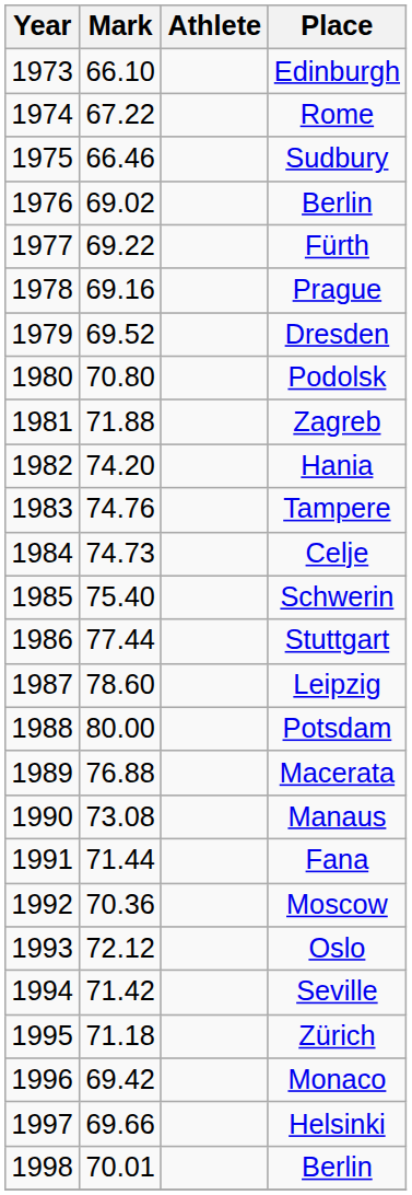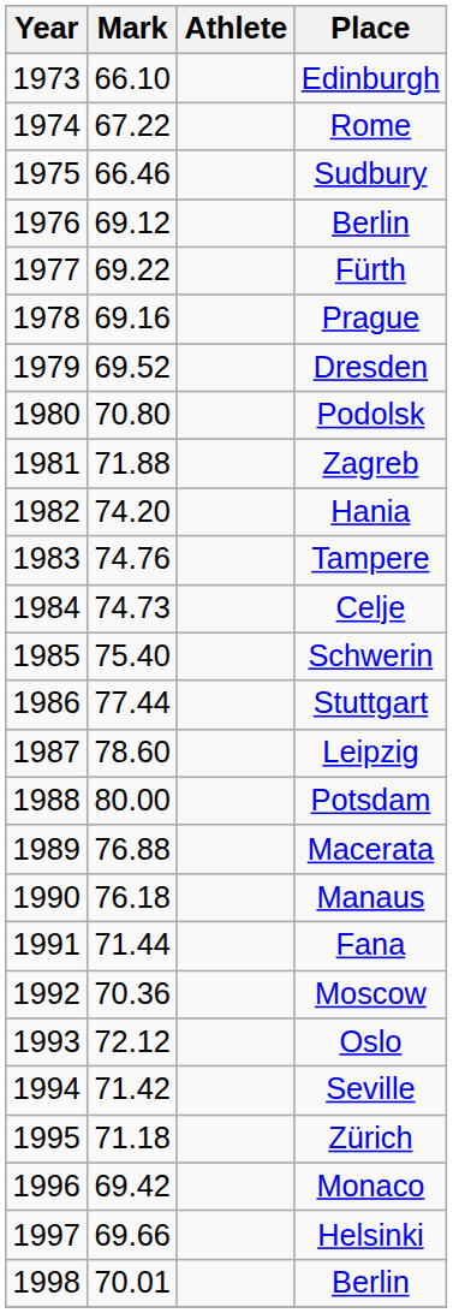 <table class="wikitable sortable" style="text-align:center;">
 <tr>
 <th>Year</th>
 <th>Mark</th>
 <th>Athlete</th>
 <th>Place</th>
 </tr>
 <tr>
 <td>1973</td>
 <td>66.10</td>
 <td align=left></td>
 <td><a href='#'>Edinburgh</a></td>
 </tr>
 <tr>
 <td>1974</td>
 <td>67.22</td>
 <td align=left></td>
 <td><a href='#'>Rome</a></td>
 </tr>
 <tr>
 <td>1975</td>
 <td>66.46</td>
 <td align=left></td>
 <td><a href='#'>Sudbury</a></td>
 </tr>
 <tr>
 <td>1976</td>
-<td>69.02</td>
+<td>69.12</td>
 <td align=left></td>
 <td><a href='#'>Berlin</a></td>
 </tr>
 <tr>
 <td>1977</td>
 <td>69.22</td>
 <td align=left></td>
 <td><a href='#'>Fürth</a></td>
 </tr>
 <tr>
 <td>1978</td>
 <td>69.16</td>
 <td align=left></td>
 <td><a href='#'>Prague</a></td>
 </tr>
 <tr>
 <td>1979</td>
 <td>69.52</td>
 <td align=left></td>
 <td><a href='#'>Dresden</a></td>
 </tr>
 <tr>
 <td>1980</td>
 <td>70.80</td>
 <td align=left></td>
 <td><a href='#'>Podolsk</a></td>
 </tr>
 <tr>
 <td>1981</td>
 <td>71.88</td>
 <td align=left></td>
 <td><a href='#'>Zagreb</a></td>
 </tr>
 <tr>
 <td>1982</td>
 <td>74.20</td>
 <td align=left></td>
 <td><a href='#'>Hania</a></td>
 </tr>
 <tr>
 <td>1983</td>
 <td>74.76</td>
 <td align=left></td>
 <td><a href='#'>Tampere</a></td>
 </tr>
 <tr>
 <td>1984</td>
 <td>74.73</td>
 <td align=left></td>
 <td><a href='#'>Celje</a></td>
 </tr>
 <tr>
 <td>1985</td>
 <td>75.40</td>
 <td align=left></td>
 <td><a href='#'>Schwerin</a></td>
 </tr>
 <tr>
 <td>1986</td>
 <td>77.44</td>
 <td align=left></td>
 <td><a href='#'>Stuttgart</a></td>
 </tr>
 <tr>
 <td>1987</td>
 <td>78.60</td>
 <td align=left></td>
 <td><a href='#'>Leipzig</a></td>
 </tr>
 <tr>
 <td>1988</td>
 <td>80.00</td>
 <td align=left></td>
 <td><a href='#'>Potsdam</a></td>
 </tr>
 <tr>
 <td>1989</td>
 <td>76.88</td>
 <td align=left></td>
 <td><a href='#'>Macerata</a></td>
 </tr>
 <tr>
 <td>1990</td>
-<td>73.08</td>
+<td>76.18</td>
 <td align=left></td>
 <td><a href='#'>Manaus</a></td>
 </tr>
 <tr>
 <td>1991</td>
 <td>71.44</td>
 <td align=left></td>
 <td><a href='#'>Fana</a></td>
 </tr>
 <tr>
 <td>1992</td>
 <td>70.36</td>
 <td align=left></td>
 <td><a href='#'>Moscow</a></td>
 </tr>
 <tr>
 <td>1993</td>
 <td>72.12</td>
 <td align=left></td>
 <td><a href='#'>Oslo</a></td>
 </tr>
 <tr>
 <td>1994</td>
 <td>71.42</td>
 <td align=left></td>
 <td><a href='#'>Seville</a></td>
 </tr>
 <tr>
 <td>1995</td>
 <td>71.18</td>
 <td align=left></td>
 <td><a href='#'>Zürich</a></td>
 </tr>
 <tr>
 <td>1996</td>
 <td>69.42</td>
 <td align=left></td>
 <td><a href='#'>Monaco</a></td>
 </tr>
 <tr>
 <td>1997</td>
 <td>69.66</td>
 <td align=left></td>
 <td><a href='#'>Helsinki</a></td>
 </tr>
 <tr>
 <td>1998</td>
 <td>70.01</td>
 <td align=left></td>
 <td><a href='#'>Berlin</a></td>
 </tr>
 <tr>
 </tr>
 </table>
